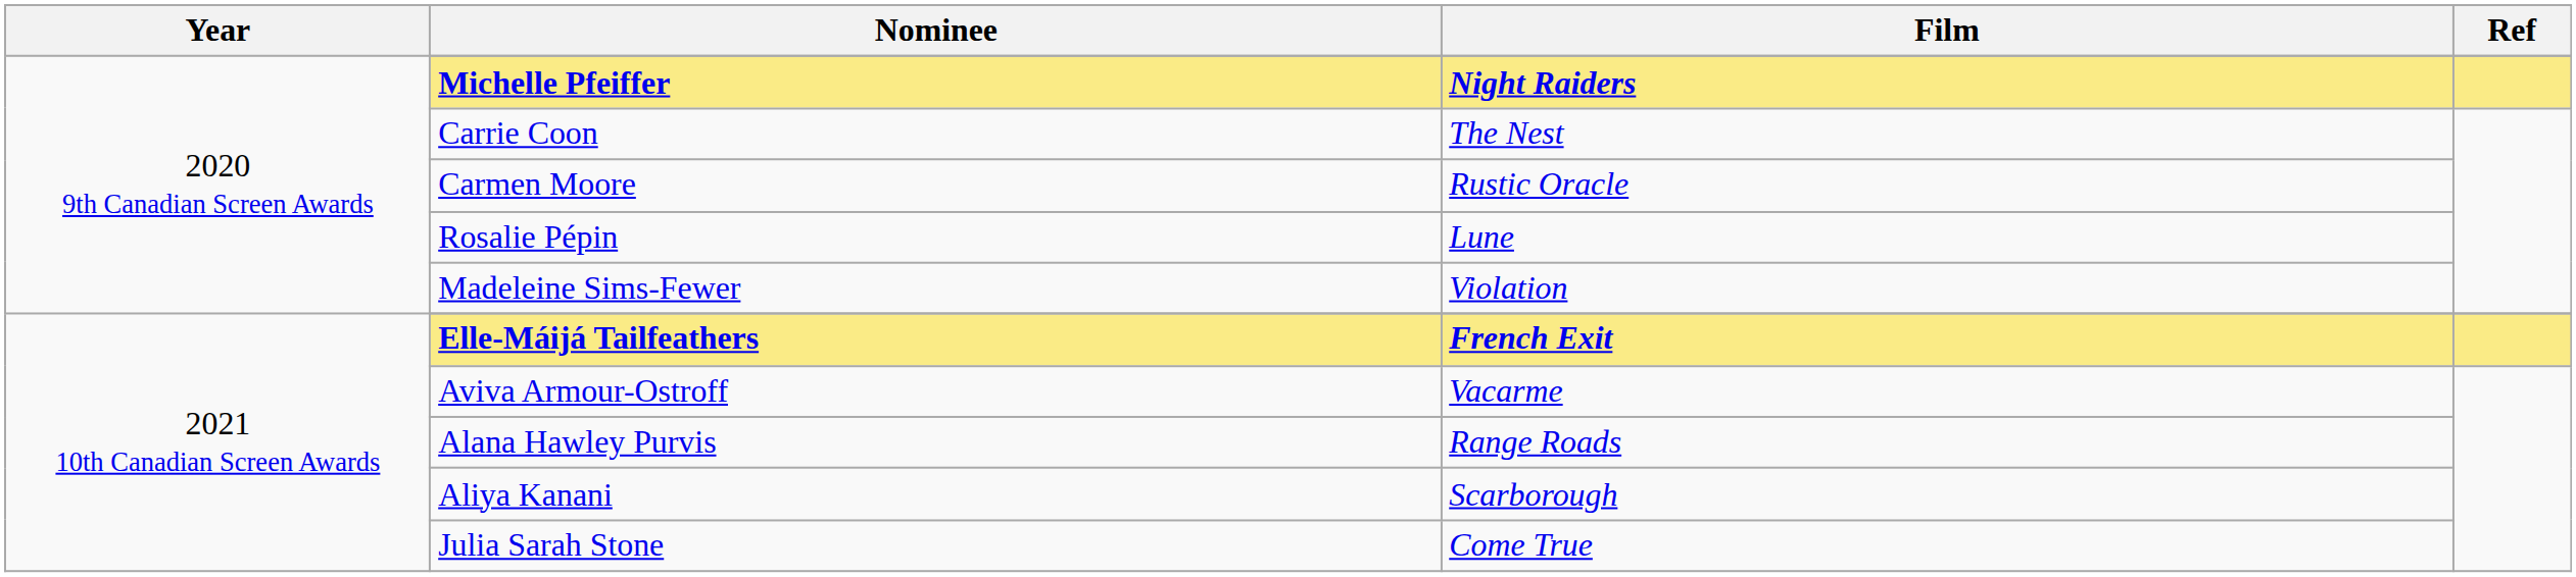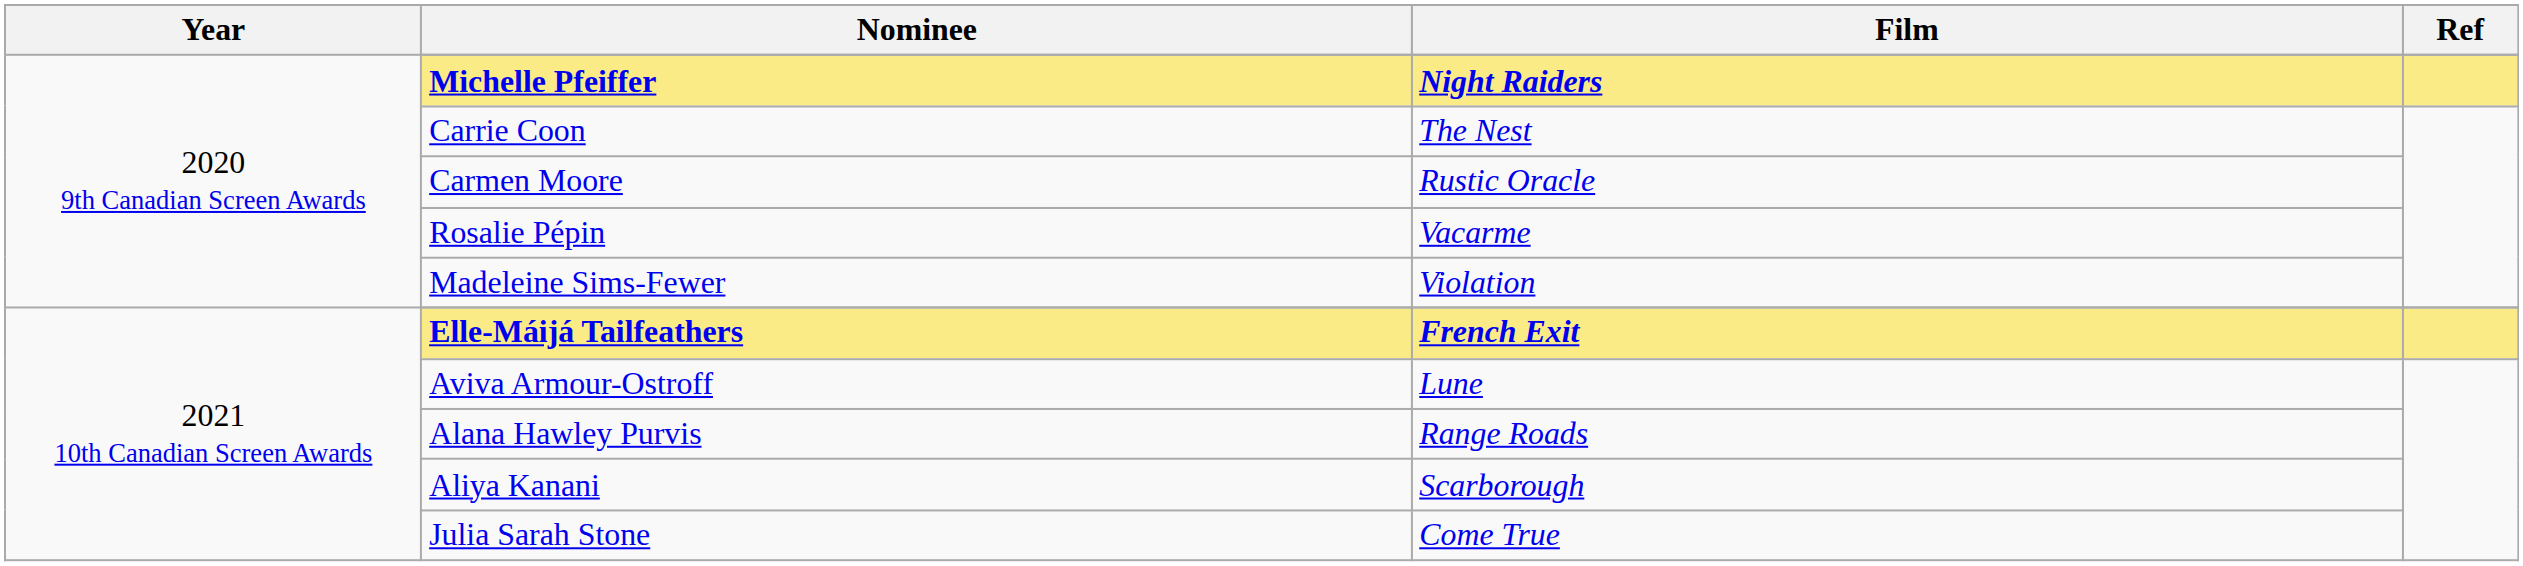 <table class="wikitable" style="width:100%;">
 <tr style="background:#bebebe;">
 <th style="width:8%;">Year</th>
 <th style="width:19%;">Nominee</th>
 <th style="width:19%;">Film</th>
 <th style="width:2%;">Ref</th>
 </tr>
 <tr>
 <td rowspan="6" align="center">2020 <br> <small><a href='#'>9th Canadian Screen Awards</a></small></td>
 </tr>
 <tr style="background:#FAEB86;">
 <td><strong><a href='#'>Michelle Pfeiffer</a></strong></td>
 <td><strong><em><a href='#'>Night Raiders</a></em></strong></td>
 <td></td>
 </tr>
 <tr>
 <td><a href='#'>Carrie Coon</a></td>
 <td><em><a href='#'>The Nest</a></em></td>
 <td rowspan=4></td>
 </tr>
 <tr>
 <td><a href='#'>Carmen Moore</a></td>
 <td><em><a href='#'>Rustic Oracle</a></em></td>
 </tr>
 <tr>
 <td><a href='#'>Rosalie Pépin</a></td>
-<td><em><a href='#'>Lune</a></em></td>
+<td><em><a href='#'>Vacarme</a></em></td>
 </tr>
 <tr>
 <td><a href='#'>Madeleine Sims-Fewer</a></td>
 <td><em><a href='#'>Violation</a></em></td>
 </tr>
 <tr>
 <td rowspan="6" align="center">2021 <br> <small><a href='#'>10th Canadian Screen Awards</a></small></td>
 </tr>
 <tr style="background:#FAEB86;">
 <td><strong><a href='#'>Elle-Máijá Tailfeathers</a></strong></td>
 <td><strong><em><a href='#'>French Exit</a></em></strong></td>
 <td></td>
 </tr>
 <tr>
 <td><a href='#'>Aviva Armour-Ostroff</a></td>
-<td><em><a href='#'>Vacarme</a></em></td>
+<td><em><a href='#'>Lune</a></em></td>
 <td rowspan=4></td>
 </tr>
 <tr>
 <td><a href='#'>Alana Hawley Purvis</a></td>
 <td><em><a href='#'>Range Roads</a></em></td>
 </tr>
 <tr>
 <td><a href='#'>Aliya Kanani</a></td>
 <td><em><a href='#'>Scarborough</a></em></td>
 </tr>
 <tr>
 <td><a href='#'>Julia Sarah Stone</a></td>
 <td><em><a href='#'>Come True</a></em></td>
 </tr>
 </table>
